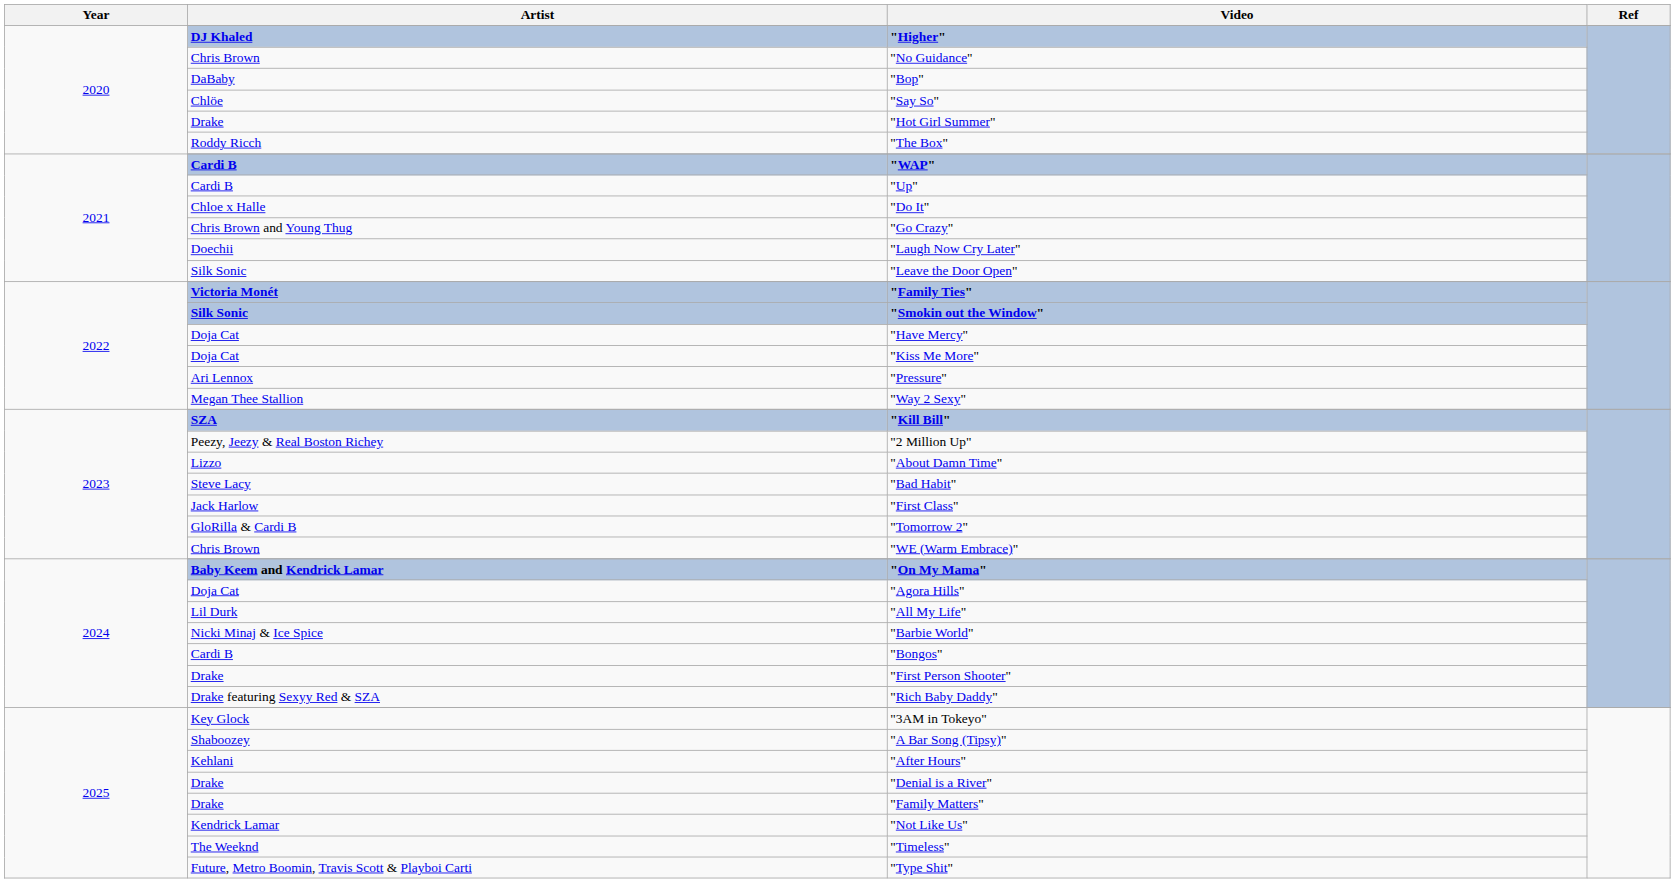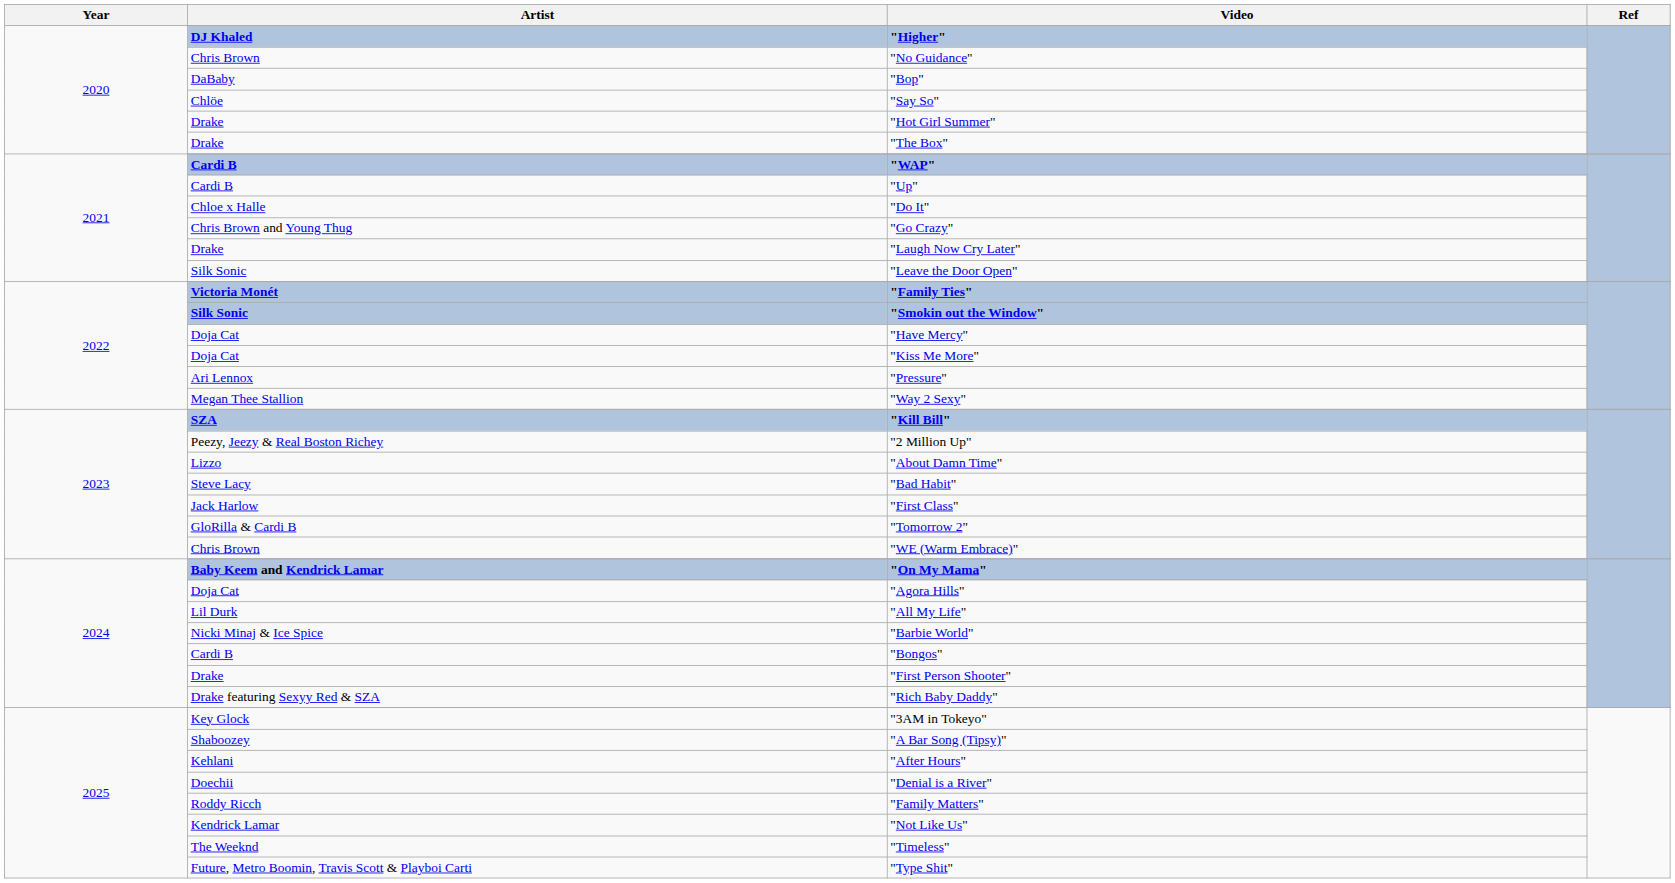 <table class="wikitable" style="width:100%;">
 <tr style="background:#bebebe;">
 <th style="width:11%;">Year</th>
 <th style="width:42%;">Artist</th>
 <th style="width:42%;">Video</th>
 <th style="width:5%;">Ref</th>
 </tr>
 <tr>
 <td rowspan="7" align="center"><a href='#'>2020</a></td>
 </tr>
 <tr style="background:#B0C4DE">
 <td><strong><a href='#'>DJ Khaled</a> </strong></td>
 <td><strong>"<a href='#'>Higher</a>"</strong></td>
 <td rowspan="6" align="center"></td>
 </tr>
 <tr>
 <td><a href='#'>Chris Brown</a> </td>
 <td>"<a href='#'>No Guidance</a>"</td>
 </tr>
 <tr>
 <td><a href='#'>DaBaby</a></td>
 <td>"<a href='#'>Bop</a>"</td>
 </tr>
 <tr>
 <td><a href='#'>Chlöe</a></td>
 <td>"<a href='#'>Say So</a>"</td>
 </tr>
 <tr>
 <td><a href='#'>Drake</a> </td>
 <td>"<a href='#'>Hot Girl Summer</a>"</td>
 </tr>
 <tr>
-<td><a href='#'>Roddy Ricch</a></td>
+<td><a href='#'>Drake</a></td>
 <td>"<a href='#'>The Box</a>"</td>
 </tr>
 <tr>
 <td rowspan="7" align="center"><a href='#'>2021</a></td>
 </tr>
 <tr style="background:#B0C4DE">
 <td><strong><a href='#'>Cardi B</a> </strong></td>
 <td><strong>"<a href='#'>WAP</a>"</strong></td>
 <td rowspan="6" align="center"></td>
 </tr>
 <tr>
 <td><a href='#'>Cardi B</a></td>
 <td>"<a href='#'>Up</a>"</td>
 </tr>
 <tr>
 <td><a href='#'>Chloe x Halle</a></td>
 <td>"<a href='#'>Do It</a>"</td>
 </tr>
 <tr>
 <td><a href='#'>Chris Brown</a> and <a href='#'>Young Thug</a></td>
 <td>"<a href='#'>Go Crazy</a>"</td>
 </tr>
 <tr>
-<td><a href='#'>Doechii</a></td>
+<td><a href='#'>Drake</a> </td>
 <td>"<a href='#'>Laugh Now Cry Later</a>"</td>
 </tr>
 <tr>
 <td><a href='#'>Silk Sonic</a></td>
 <td>"<a href='#'>Leave the Door Open</a>"</td>
 </tr>
 <tr>
 <td rowspan="7" align="center"><a href='#'>2022</a></td>
 </tr>
 <tr style="background:#B0C4DE">
 <td><strong><a href='#'>Victoria Monét</a></strong></td>
 <td><strong>"<a href='#'>Family Ties</a>"</strong></td>
 <td rowspan="6" align="center"></td>
 </tr>
 <tr style="background:#B0C4DE">
 <td><strong><a href='#'>Silk Sonic</a></strong></td>
 <td><strong>"<a href='#'>Smokin out the Window</a>"</strong></td>
 </tr>
 <tr>
 <td><a href='#'>Doja Cat</a></td>
 <td>"<a href='#'>Have Mercy</a>"</td>
 </tr>
 <tr>
 <td><a href='#'>Doja Cat</a> </td>
 <td>"<a href='#'>Kiss Me More</a>"</td>
 </tr>
 <tr>
 <td><a href='#'>Ari Lennox</a></td>
 <td>"<a href='#'>Pressure</a>"</td>
 </tr>
 <tr>
 <td><a href='#'>Megan Thee Stallion</a> </td>
 <td>"<a href='#'>Way 2 Sexy</a>"</td>
 </tr>
 <tr>
 <td rowspan="8" align="center"><a href='#'>2023</a></td>
 </tr>
 <tr style="background:#B0C4DE">
 <td><strong><a href='#'>SZA</a></strong></td>
 <td><strong>"<a href='#'>Kill Bill</a>"</strong></td>
 <td rowspan="7" align="center"></td>
 </tr>
 <tr>
 <td>Peezy, <a href='#'>Jeezy</a> & <a href='#'>Real Boston Richey</a> </td>
 <td>"2 Million Up"</td>
 </tr>
 <tr>
 <td><a href='#'>Lizzo</a></td>
 <td>"<a href='#'>About Damn Time</a>"</td>
 </tr>
 <tr>
 <td><a href='#'>Steve Lacy</a></td>
 <td>"<a href='#'>Bad Habit</a>"</td>
 </tr>
 <tr>
 <td><a href='#'>Jack Harlow</a></td>
 <td>"<a href='#'>First Class</a>"</td>
 </tr>
 <tr>
 <td><a href='#'>GloRilla</a> & <a href='#'>Cardi B</a></td>
 <td>"<a href='#'>Tomorrow 2</a>"</td>
 </tr>
 <tr>
 <td><a href='#'>Chris Brown</a></td>
 <td>"<a href='#'>WE (Warm Embrace)</a>"</td>
 </tr>
 <tr>
 <td rowspan="8" align="center"><a href='#'>2024</a></td>
 </tr>
 <tr style="background:#B0C4DE">
 <td><strong><a href='#'>Baby Keem</a> and <a href='#'>Kendrick Lamar</a></strong></td>
 <td><strong>"<a href='#'>On My Mama</a>"</strong></td>
 <td rowspan="7" align="center"></td>
 </tr>
 <tr>
 <td><a href='#'>Doja Cat</a></td>
 <td>"<a href='#'>Agora Hills</a>"</td>
 </tr>
 <tr>
 <td><a href='#'>Lil Durk</a> </td>
 <td>"<a href='#'>All My Life</a>"</td>
 </tr>
 <tr>
 <td><a href='#'>Nicki Minaj</a> & <a href='#'>Ice Spice</a> </td>
 <td>"<a href='#'>Barbie World</a>"</td>
 </tr>
 <tr>
 <td><a href='#'>Cardi B</a> </td>
 <td>"<a href='#'>Bongos</a>"</td>
 </tr>
 <tr>
 <td><a href='#'>Drake</a> </td>
 <td>"<a href='#'>First Person Shooter</a>"</td>
 </tr>
 <tr>
 <td><a href='#'>Drake</a> featuring <a href='#'>Sexyy Red</a> & <a href='#'>SZA</a></td>
 <td>"<a href='#'>Rich Baby Daddy</a>"</td>
 </tr>
 <tr>
 <td rowspan="10" align="center"><a href='#'>2025</a></td>
 </tr>
 <tr>
 <td><a href='#'>Key Glock</a></td>
 <td>"3AM in Tokeyo"</td>
 <td rowspan="8" align="center"></td>
 </tr>
 <tr>
 <td><a href='#'>Shaboozey</a></td>
 <td>"<a href='#'>A Bar Song (Tipsy)</a>"</td>
 </tr>
 <tr>
 <td><a href='#'>Kehlani</a></td>
 <td>"<a href='#'>After Hours</a>"</td>
 </tr>
 <tr>
-<td><a href='#'>Drake</a> </td>
+<td><a href='#'>Doechii</a></td>
 <td>"<a href='#'>Denial is a River</a>"</td>
 </tr>
 <tr>
-<td><a href='#'>Drake</a></td>
+<td><a href='#'>Roddy Ricch</a></td>
 <td>"<a href='#'>Family Matters</a>"</td>
 </tr>
 <tr>
 <td><a href='#'>Kendrick Lamar</a></td>
 <td>"<a href='#'>Not Like Us</a>"</td>
 </tr>
 <tr>
 <td><a href='#'>The Weeknd</a> </td>
 <td>"<a href='#'>Timeless</a>"</td>
 </tr>
 <tr>
 <td><a href='#'>Future</a>, <a href='#'>Metro Boomin</a>, <a href='#'>Travis Scott</a> & <a href='#'>Playboi Carti</a></td>
 <td>"<a href='#'>Type Shit</a>"</td>
 </tr>
 </table>
